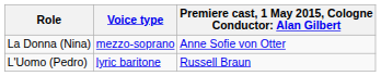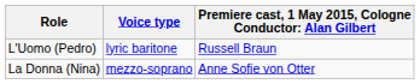 <table class="wikitable">
 <tr>
 <th>Role</th>
 <th><a href='#'>Voice type</a></th>
 <th>Premiere cast, 1 May 2015, Cologne<br>Conductor: <a href='#'>Alan Gilbert</a></th>
 </tr>
 <tr>
+<td>L'Uomo (Pedro)</td>
+<td><a href='#'>lyric baritone</a></td>
+<td><a href='#'>Russell Braun</a></td>
+</tr>
+<tr>
 <td>La Donna (Nina)</td>
 <td><a href='#'>mezzo-soprano</a></td>
 <td><a href='#'>Anne Sofie von Otter</a></td>
 </tr>
-<tr>
-<td>L'Uomo (Pedro)</td>
-<td><a href='#'>lyric baritone</a></td>
-<td><a href='#'>Russell Braun</a></td>
-</tr>
 </table>
